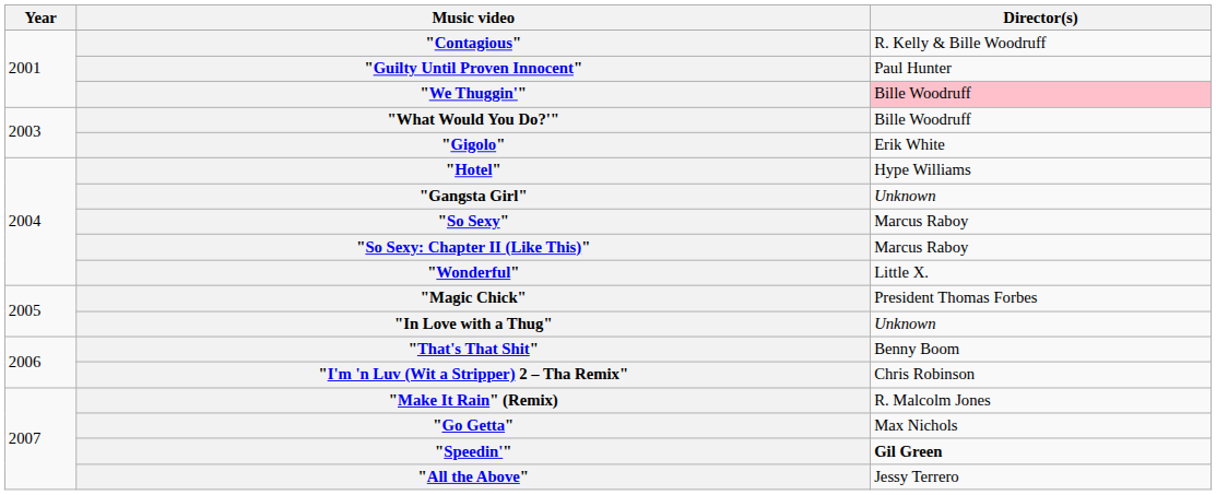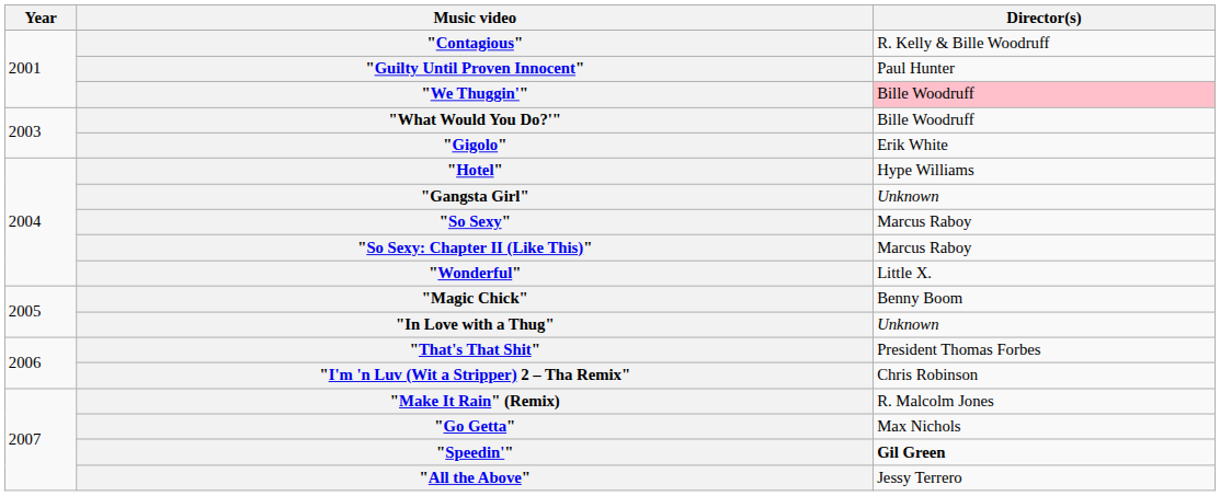 <table class="wikitable plainrowheaders" width=95%>
 <tr>
 <th scope="col" width=3%>Year</th>
 <th scope="col" width=35%>Music video</th>
 <th scope="col" width=15%>Director(s)</th>
 </tr>
 <tr>
 <td rowspan="3">2001</td>
 <th scope="row">"<a href='#'>Contagious</a>" </th>
 <td>R. Kelly & Bille Woodruff</td>
 </tr>
 <tr>
 <th scope="row">"<a href='#'>Guilty Until Proven Innocent</a>" </th>
 <td>Paul Hunter</td>
 </tr>
 <tr>
 <th scope="row">"<a href='#'>We Thuggin'</a>" </th>
 <td style="background: pink;">Bille Woodruff</td>
 </tr>
 <tr>
 <td rowspan="2">2003</td>
 <th scope="row">"What Would You Do?'" </th>
 <td>Bille Woodruff</td>
 </tr>
 <tr>
 <th scope="row">"<a href='#'>Gigolo</a>" </th>
 <td>Erik White</td>
 </tr>
 <tr>
 <td rowspan="5">2004</td>
 <th scope="row">"<a href='#'>Hotel</a>" </th>
 <td>Hype Williams</td>
 </tr>
 <tr>
 <th scope="row">"Gangsta Girl" </th>
 <td><em>Unknown</em></td>
 </tr>
 <tr>
 <th scope="row">"<a href='#'>So Sexy</a>" </th>
 <td>Marcus Raboy</td>
 </tr>
 <tr>
 <th scope="row">"<a href='#'>So Sexy: Chapter II (Like This)</a>" </th>
 <td>Marcus Raboy</td>
 </tr>
 <tr>
 <th scope="row">"<a href='#'>Wonderful</a>" </th>
 <td>Little X.</td>
 </tr>
 <tr>
 <td rowspan="2">2005</td>
 <th scope="row">"Magic Chick" </th>
-<td>President Thomas Forbes</td>
+<td>Benny Boom</td>
 </tr>
 <tr>
 <th scope="row">"In Love with a Thug" </th>
 <td><em>Unknown</em></td>
 </tr>
 <tr>
 <td rowspan="2">2006</td>
 <th scope="row">"<a href='#'>That's That Shit</a>" </th>
-<td>Benny Boom</td>
+<td>President Thomas Forbes</td>
 </tr>
 <tr>
 <th scope="row">"<a href='#'>I'm 'n Luv (Wit a Stripper)</a> 2 – Tha Remix" </th>
 <td>Chris Robinson</td>
 </tr>
 <tr>
 <td rowspan="4">2007</td>
 <th scope="row">"<a href='#'>Make It Rain</a>" (Remix) </th>
 <td>R. Malcolm Jones</td>
 </tr>
 <tr>
 <th scope="row">"<a href='#'>Go Getta</a>" </th>
 <td>Max Nichols</td>
 </tr>
 <tr>
 <th scope="row">"<a href='#'>Speedin'</a>" </th>
 <td><strong>Gil Green</strong></td>
 </tr>
 <tr>
 <th scope="row">"<a href='#'>All the Above</a>" </th>
 <td>Jessy Terrero</td>
 </tr>
 </table>
